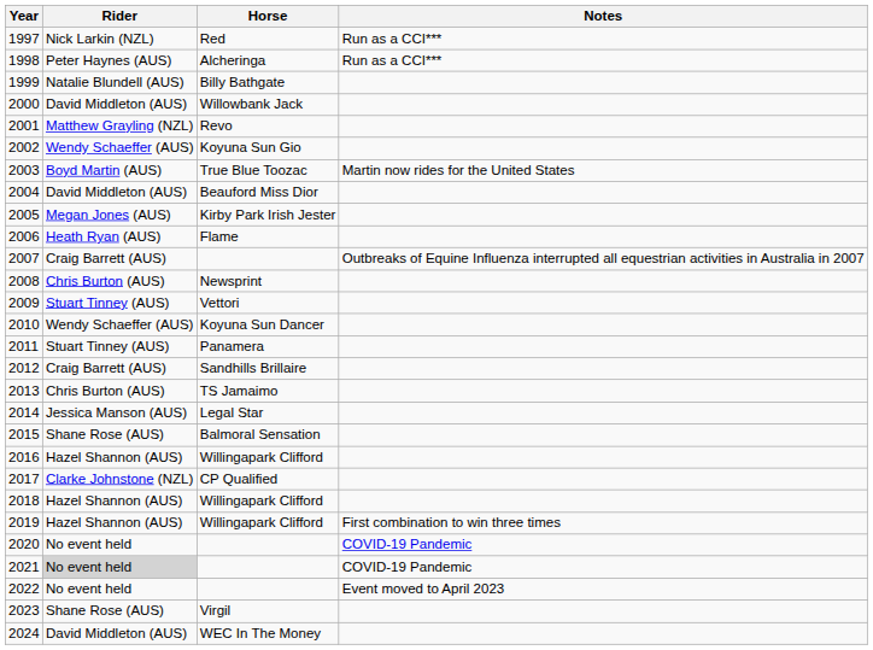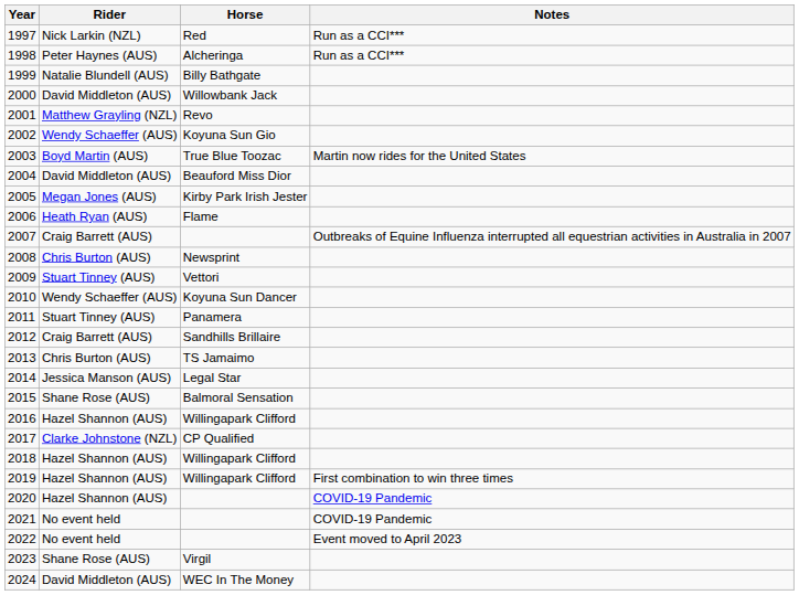 <table class="wikitable">
 <tr>
 <th>Year</th>
 <th>Rider</th>
 <th>Horse</th>
 <th><strong>Notes</strong></th>
 </tr>
 <tr>
 <td>1997</td>
 <td> Nick Larkin (NZL)</td>
 <td>Red</td>
 <td>Run as a CCI***</td>
 </tr>
 <tr>
 <td>1998</td>
 <td> Peter Haynes (AUS)</td>
 <td>Alcheringa</td>
 <td>Run as a CCI***</td>
 </tr>
 <tr>
 <td>1999</td>
 <td> Natalie Blundell (AUS)</td>
 <td>Billy Bathgate</td>
 <td></td>
 </tr>
 <tr>
 <td>2000</td>
 <td> David Middleton (AUS)</td>
 <td>Willowbank Jack</td>
 <td></td>
 </tr>
 <tr>
 <td>2001</td>
 <td> <a href='#'>Matthew Grayling</a> (NZL)</td>
 <td>Revo</td>
 <td></td>
 </tr>
 <tr>
 <td>2002</td>
 <td> <a href='#'>Wendy Schaeffer</a> (AUS)</td>
 <td>Koyuna Sun Gio</td>
 <td></td>
 </tr>
 <tr>
 <td>2003</td>
 <td> <a href='#'>Boyd Martin</a> (AUS)</td>
 <td>True Blue Toozac</td>
 <td>Martin now rides for the United States</td>
 </tr>
 <tr>
 <td>2004</td>
 <td> David Middleton (AUS)</td>
 <td>Beauford Miss Dior</td>
 <td></td>
 </tr>
 <tr>
 <td>2005</td>
 <td> <a href='#'>Megan Jones</a> (AUS)</td>
 <td>Kirby Park Irish Jester</td>
 <td></td>
 </tr>
 <tr>
 <td>2006</td>
 <td> <a href='#'>Heath Ryan</a> (AUS)</td>
 <td>Flame</td>
 <td></td>
 </tr>
 <tr>
 <td>2007</td>
 <td> Craig Barrett (AUS)</td>
 <td></td>
 <td>Outbreaks of Equine Influenza interrupted all equestrian activities in Australia in 2007</td>
 </tr>
 <tr>
 <td>2008</td>
 <td> <a href='#'>Chris Burton</a> (AUS)</td>
 <td>Newsprint</td>
 <td></td>
 </tr>
 <tr>
 <td>2009</td>
 <td> <a href='#'>Stuart Tinney</a> (AUS)</td>
 <td>Vettori</td>
 <td></td>
 </tr>
 <tr>
 <td>2010</td>
 <td> Wendy Schaeffer (AUS)</td>
 <td>Koyuna Sun Dancer</td>
 <td></td>
 </tr>
 <tr>
 <td>2011</td>
 <td> Stuart Tinney (AUS)</td>
 <td>Panamera</td>
 <td></td>
 </tr>
 <tr>
 <td>2012</td>
 <td> Craig Barrett (AUS)</td>
 <td>Sandhills Brillaire</td>
 <td></td>
 </tr>
 <tr>
 <td>2013</td>
 <td> Chris Burton (AUS)</td>
 <td>TS Jamaimo</td>
 <td></td>
 </tr>
 <tr>
 <td>2014</td>
 <td> Jessica Manson (AUS)</td>
 <td>Legal Star</td>
 <td></td>
 </tr>
 <tr>
 <td>2015</td>
 <td> Shane Rose (AUS)</td>
 <td>Balmoral Sensation</td>
 <td></td>
 </tr>
 <tr>
 <td>2016</td>
 <td> Hazel Shannon (AUS)</td>
 <td>Willingapark Clifford</td>
 <td></td>
 </tr>
 <tr>
 <td>2017</td>
 <td> <a href='#'>Clarke Johnstone</a> (NZL)</td>
 <td>CP Qualified</td>
 <td></td>
 </tr>
 <tr>
 <td>2018</td>
 <td> Hazel Shannon (AUS)</td>
 <td>Willingapark Clifford</td>
 <td></td>
 </tr>
 <tr>
 <td>2019</td>
 <td> Hazel Shannon (AUS)</td>
 <td>Willingapark Clifford</td>
 <td>First combination to win three times</td>
 </tr>
 <tr>
 <td>2020</td>
-<td>No event held</td>
+<td> Hazel Shannon (AUS)</td>
 <td></td>
 <td><a href='#'>COVID-19 Pandemic</a></td>
 </tr>
 <tr>
 <td>2021</td>
-<td style="background: lightgrey;">No event held</td>
+<td>No event held</td>
 <td></td>
 <td>COVID-19 Pandemic</td>
 </tr>
 <tr>
 <td>2022</td>
 <td>No event held</td>
 <td></td>
 <td>Event moved to April 2023</td>
 </tr>
 <tr>
 <td>2023</td>
 <td> Shane Rose (AUS)</td>
 <td>Virgil</td>
 <td></td>
 </tr>
 <tr>
 <td>2024</td>
 <td> David Middleton (AUS)</td>
 <td>WEC In The Money</td>
 <td></td>
 </tr>
 </table>
